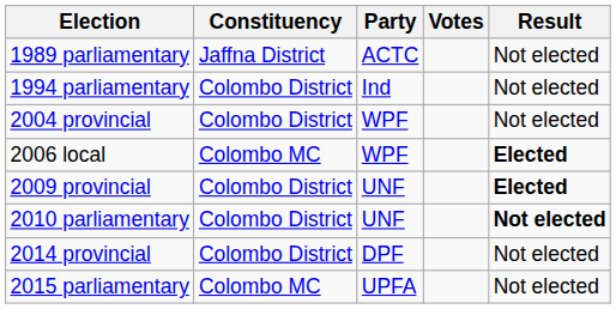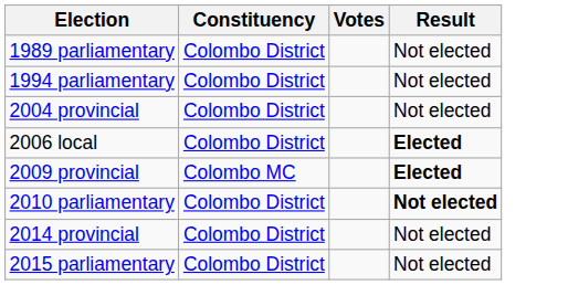 <table class="wikitable" style="text-align:left;">
 <tr>
 <th scope=col>Election</th>
 <th scope=col>Constituency</th>
-<th scope=col>Party</th>
 <th scope=col>Votes</th>
 <th scope=col>Result</th>
 </tr>
 <tr>
 <td><a href='#'>1989 parliamentary</a></td>
-<td><a href='#'>Jaffna District</a></td>
-<td><a href='#'>ACTC</a></td>
+<td><a href='#'>Colombo District</a></td>
 <td align=right></td>
 <td>Not elected</td>
 </tr>
 <tr>
 <td><a href='#'>1994 parliamentary</a></td>
 <td><a href='#'>Colombo District</a></td>
-<td><a href='#'>Ind</a></td>
 <td></td>
 <td>Not elected</td>
 </tr>
 <tr>
 <td><a href='#'>2004 provincial</a></td>
 <td><a href='#'>Colombo District</a></td>
-<td><a href='#'>WPF</a></td>
 <td align=right></td>
 <td>Not elected</td>
 </tr>
 <tr>
 <td>2006 local</td>
-<td><a href='#'>Colombo MC</a></td>
-<td><a href='#'>WPF</a></td>
+<td><a href='#'>Colombo District</a></td>
 <td></td>
 <td><strong>Elected</strong></td>
 </tr>
 <tr>
 <td><a href='#'>2009 provincial</a></td>
-<td><a href='#'>Colombo District</a></td>
-<td><a href='#'>UNF</a></td>
+<td><a href='#'>Colombo MC</a></td>
 <td align=right></td>
 <td><strong>Elected</strong></td>
 </tr>
 <tr>
 <td><a href='#'>2010 parliamentary</a></td>
 <td><a href='#'>Colombo District</a></td>
-<td><a href='#'>UNF</a></td>
 <td align=right></td>
 <td><strong>Not elected</strong></td>
 </tr>
 <tr>
 <td><a href='#'>2014 provincial</a></td>
 <td><a href='#'>Colombo District</a></td>
-<td><a href='#'>DPF</a></td>
 <td></td>
 <td>Not elected</td>
 </tr>
 <tr>
 <td><a href='#'>2015 parliamentary</a></td>
-<td><a href='#'>Colombo MC</a></td>
-<td><a href='#'>UPFA</a></td>
+<td><a href='#'>Colombo District</a></td>
 <td align=right></td>
 <td>Not elected</td>
 </tr>
 </table>
